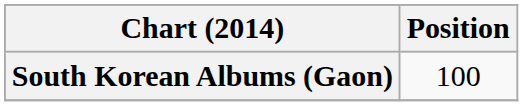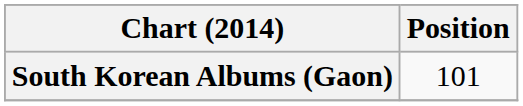 <table class="wikitable plainrowheaders">
 <tr>
 <th scope="col">Chart (2014)</th>
 <th scope="col">Position</th>
 </tr>
 <tr>
 <th scope="row">South Korean Albums (Gaon)</th>
-<td style="text-align:center">100</td>
+<td style="text-align:center">101</td>
 </tr>
 <tr>
 </tr>
 </table>
